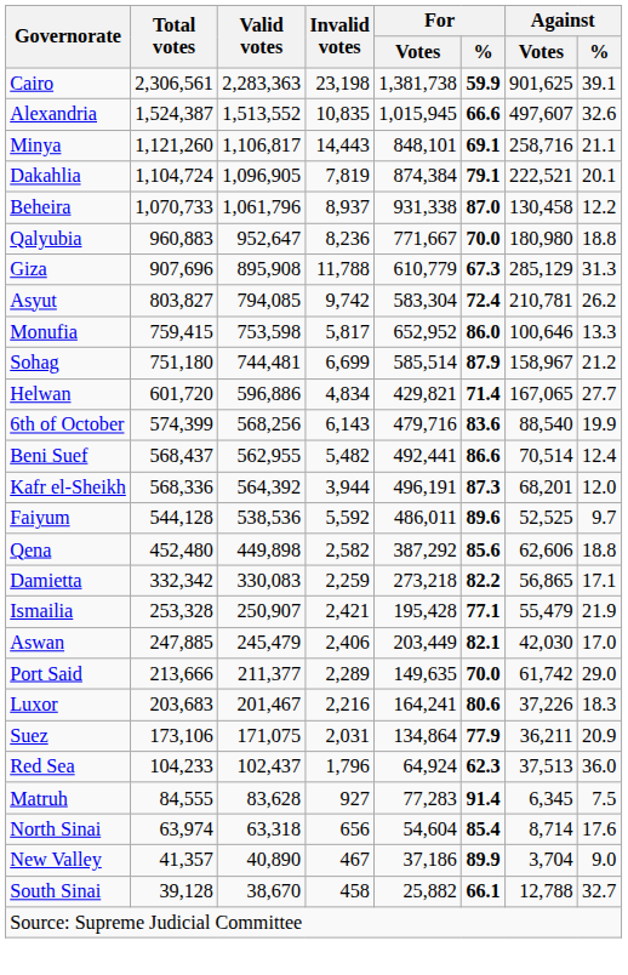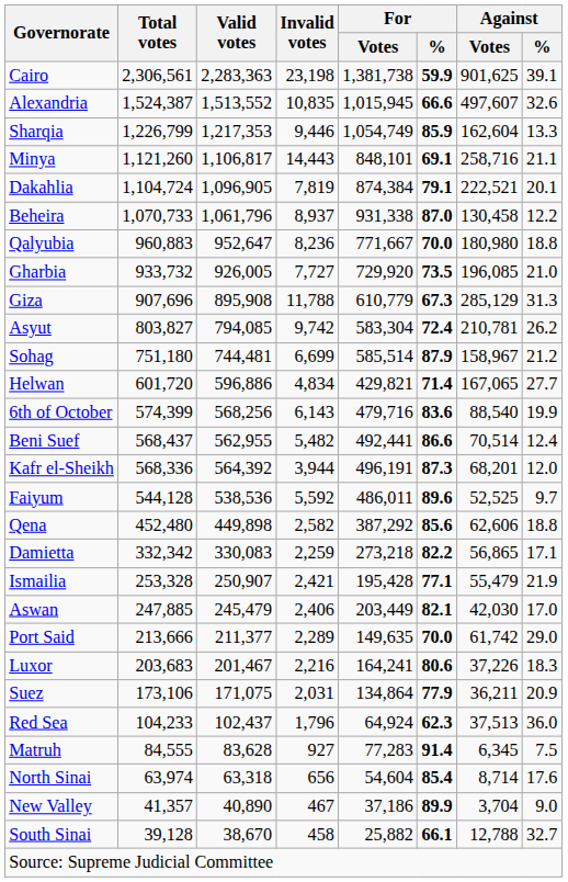 <table class="wikitable sortable" style=text-align:right>
 <tr>
 <th rowspan=2>Governorate</th>
 <th rowspan=2>Total<br>votes</th>
 <th rowspan=2>Valid<br>votes</th>
 <th rowspan=2>Invalid<br>votes</th>
 <th colspan=2>For</th>
 <th colspan=2>Against</th>
 </tr>
 <tr>
 <th>Votes</th>
 <th>%</th>
 <th>Votes</th>
 <th>%</th>
 </tr>
 <tr>
 <td align=left><a href='#'>Cairo</a></td>
 <td>2,306,561</td>
 <td>2,283,363</td>
 <td>23,198</td>
 <td>1,381,738</td>
 <td><strong>59.9</strong></td>
 <td>901,625</td>
 <td>39.1</td>
 </tr>
 <tr>
 <td align=left><a href='#'>Alexandria</a></td>
 <td>1,524,387</td>
 <td>1,513,552</td>
 <td>10,835</td>
 <td>1,015,945</td>
 <td><strong>66.6</strong></td>
 <td>497,607</td>
 <td>32.6</td>
+</tr>
+<tr>
+<td align=left><a href='#'>Sharqia</a></td>
+<td>1,226,799</td>
+<td>1,217,353</td>
+<td>9,446</td>
+<td>1,054,749</td>
+<td><strong>85.9</strong></td>
+<td>162,604</td>
+<td>13.3</td>
 </tr>
 <tr>
 <td align=left><a href='#'>Minya</a></td>
 <td>1,121,260</td>
 <td>1,106,817</td>
 <td>14,443</td>
 <td>848,101</td>
 <td><strong>69.1</strong></td>
 <td>258,716</td>
 <td>21.1</td>
 </tr>
 <tr>
 <td align=left><a href='#'>Dakahlia</a></td>
 <td>1,104,724</td>
 <td>1,096,905</td>
 <td>7,819</td>
 <td>874,384</td>
 <td><strong>79.1</strong></td>
 <td>222,521</td>
 <td>20.1</td>
 </tr>
 <tr>
 <td align=left><a href='#'>Beheira</a></td>
 <td>1,070,733</td>
 <td>1,061,796</td>
 <td>8,937</td>
 <td>931,338</td>
 <td><strong>87.0</strong></td>
 <td>130,458</td>
 <td>12.2</td>
 </tr>
 <tr>
 <td align=left><a href='#'>Qalyubia</a></td>
 <td>960,883</td>
 <td>952,647</td>
 <td>8,236</td>
 <td>771,667</td>
 <td><strong>70.0</strong></td>
 <td>180,980</td>
 <td>18.8</td>
 </tr>
 <tr>
+<td align=left><a href='#'>Gharbia</a></td>
+<td>933,732</td>
+<td>926,005</td>
+<td>7,727</td>
+<td>729,920</td>
+<td><strong>73.5</strong></td>
+<td>196,085</td>
+<td>21.0</td>
+</tr>
+<tr>
 <td align=left><a href='#'>Giza</a></td>
 <td>907,696</td>
 <td>895,908</td>
 <td>11,788</td>
 <td>610,779</td>
 <td><strong>67.3</strong></td>
 <td>285,129</td>
 <td>31.3</td>
 </tr>
 <tr>
 <td align=left><a href='#'>Asyut</a></td>
 <td>803,827</td>
 <td>794,085</td>
 <td>9,742</td>
 <td>583,304</td>
 <td><strong>72.4</strong></td>
 <td>210,781</td>
 <td>26.2</td>
-</tr>
-<tr>
-<td align=left><a href='#'>Monufia</a></td>
-<td>759,415</td>
-<td>753,598</td>
-<td>5,817</td>
-<td>652,952</td>
-<td><strong>86.0</strong></td>
-<td>100,646</td>
-<td>13.3</td>
 </tr>
 <tr>
 <td align=left><a href='#'>Sohag</a></td>
 <td>751,180</td>
 <td>744,481</td>
 <td>6,699</td>
 <td>585,514</td>
 <td><strong>87.9</strong></td>
 <td>158,967</td>
 <td>21.2</td>
 </tr>
 <tr>
 <td align=left><a href='#'>Helwan</a></td>
 <td>601,720</td>
 <td>596,886</td>
 <td>4,834</td>
 <td>429,821</td>
 <td><strong>71.4</strong></td>
 <td>167,065</td>
 <td>27.7</td>
 </tr>
 <tr>
 <td align=left><a href='#'>6th of October</a></td>
 <td>574,399</td>
 <td>568,256</td>
 <td>6,143</td>
 <td>479,716</td>
 <td><strong>83.6</strong></td>
 <td>88,540</td>
 <td>19.9</td>
 </tr>
 <tr>
 <td align=left><a href='#'>Beni Suef</a></td>
 <td>568,437</td>
 <td>562,955</td>
 <td>5,482</td>
 <td>492,441</td>
 <td><strong>86.6</strong></td>
 <td>70,514</td>
 <td>12.4</td>
 </tr>
 <tr>
 <td align=left><a href='#'>Kafr el-Sheikh</a></td>
 <td>568,336</td>
 <td>564,392</td>
 <td>3,944</td>
 <td>496,191</td>
 <td><strong>87.3</strong></td>
 <td>68,201</td>
 <td>12.0</td>
 </tr>
 <tr>
 <td align=left><a href='#'>Faiyum</a></td>
 <td>544,128</td>
 <td>538,536</td>
 <td>5,592</td>
 <td>486,011</td>
 <td><strong>89.6</strong></td>
 <td>52,525</td>
 <td>9.7</td>
 </tr>
 <tr>
 <td align=left><a href='#'>Qena</a></td>
 <td>452,480</td>
 <td>449,898</td>
 <td>2,582</td>
 <td>387,292</td>
 <td><strong>85.6</strong></td>
 <td>62,606</td>
 <td>18.8</td>
 </tr>
 <tr>
 <td align=left><a href='#'>Damietta</a></td>
 <td>332,342</td>
 <td>330,083</td>
 <td>2,259</td>
 <td>273,218</td>
 <td><strong>82.2</strong></td>
 <td>56,865</td>
 <td>17.1</td>
 </tr>
 <tr>
 <td align=left><a href='#'>Ismailia</a></td>
 <td>253,328</td>
 <td>250,907</td>
 <td>2,421</td>
 <td>195,428</td>
 <td><strong>77.1</strong></td>
 <td>55,479</td>
 <td>21.9</td>
 </tr>
 <tr>
 <td align=left><a href='#'>Aswan</a></td>
 <td>247,885</td>
 <td>245,479</td>
 <td>2,406</td>
 <td>203,449</td>
 <td><strong>82.1</strong></td>
 <td>42,030</td>
 <td>17.0</td>
 </tr>
 <tr>
 <td align=left><a href='#'>Port Said</a></td>
 <td>213,666</td>
 <td>211,377</td>
 <td>2,289</td>
 <td>149,635</td>
 <td><strong>70.0</strong></td>
 <td>61,742</td>
 <td>29.0</td>
 </tr>
 <tr>
 <td align=left><a href='#'>Luxor</a></td>
 <td>203,683</td>
 <td>201,467</td>
 <td>2,216</td>
 <td>164,241</td>
 <td><strong>80.6</strong></td>
 <td>37,226</td>
 <td>18.3</td>
 </tr>
 <tr>
 <td align=left><a href='#'>Suez</a></td>
 <td>173,106</td>
 <td>171,075</td>
 <td>2,031</td>
 <td>134,864</td>
 <td><strong>77.9</strong></td>
 <td>36,211</td>
 <td>20.9</td>
 </tr>
 <tr>
 <td align=left><a href='#'>Red Sea</a></td>
 <td>104,233</td>
 <td>102,437</td>
 <td>1,796</td>
 <td>64,924</td>
 <td><strong>62.3</strong></td>
 <td>37,513</td>
 <td>36.0</td>
 </tr>
 <tr>
 <td align=left><a href='#'>Matruh</a></td>
 <td>84,555</td>
 <td>83,628</td>
 <td>927</td>
 <td>77,283</td>
 <td><strong>91.4</strong></td>
 <td>6,345</td>
 <td>7.5</td>
 </tr>
 <tr>
 <td align=left><a href='#'>North Sinai</a></td>
 <td>63,974</td>
 <td>63,318</td>
 <td>656</td>
 <td>54,604</td>
 <td><strong>85.4</strong></td>
 <td>8,714</td>
 <td>17.6</td>
 </tr>
 <tr>
 <td align=left><a href='#'>New Valley</a></td>
 <td>41,357</td>
 <td>40,890</td>
 <td>467</td>
 <td>37,186</td>
 <td><strong>89.9</strong></td>
 <td>3,704</td>
 <td>9.0</td>
 </tr>
 <tr>
 <td align=left><a href='#'>South Sinai</a></td>
 <td>39,128</td>
 <td>38,670</td>
 <td>458</td>
 <td>25,882</td>
 <td><strong>66.1</strong></td>
 <td>12,788</td>
 <td>32.7</td>
 </tr>
 <tr class=sortbottom>
 <td align=left colspan=8>Source: Supreme Judicial Committee</td>
 </tr>
 </table>
